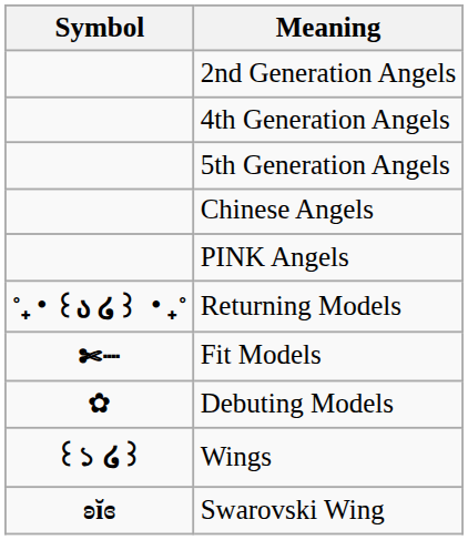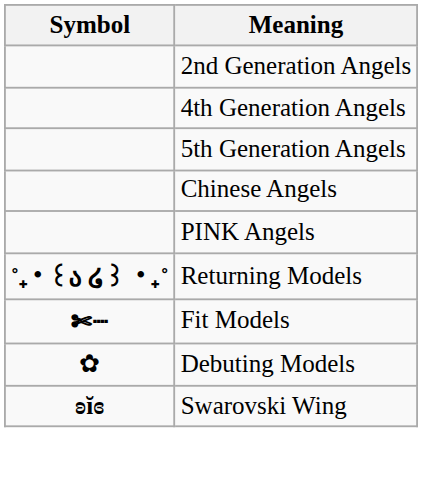 <table class="sortable wikitable" style="font-size:85%;">
 <tr>
 <th>Symbol</th>
 <th>Meaning</th>
 </tr>
 <tr>
 <td align="center"><strong></strong></td>
 <td>2nd Generation Angels</td>
 </tr>
 <tr>
 <td align="center"><strong></strong></td>
 <td>4th Generation Angels</td>
 </tr>
 <tr>
 <td align="center"><strong></strong></td>
 <td>5th Generation Angels</td>
 </tr>
 <tr>
 <td align="center"><strong></strong></td>
 <td>Chinese Angels</td>
 </tr>
 <tr>
 <td align="center"><strong></strong></td>
 <td>PINK Angels</td>
 </tr>
 <tr>
 <td align="center"><strong>˚₊‧꒰ა ໒꒱ ‧₊˚</strong></td>
 <td>Returning Models</td>
 </tr>
 <tr>
 <td align="center"><strong>✄┈</strong></td>
 <td>Fit Models</td>
 </tr>
 <tr>
 <td align="center">✿</td>
 <td>Debuting Models</td>
 </tr>
 <tr>
-<td align="center"><strong>꒰১ ໒꒱</strong></td>
-<td>Wings</td>
-</tr>
-<tr>
 <td align="center"><strong>ʚĭɞ</strong></td>
 <td>Swarovski Wing</td>
 </tr>
 </table>
